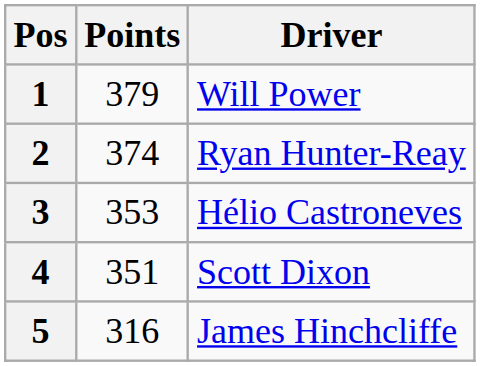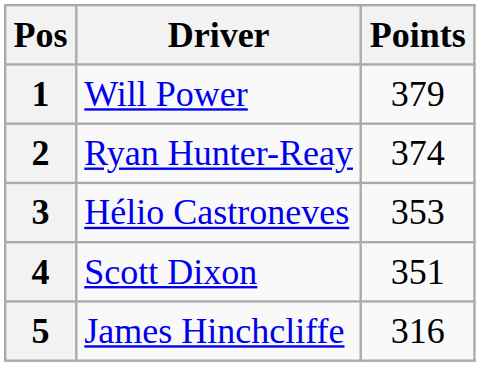 <table class="wikitable" style="font-size: 95%;">
 <tr>
 <th>Pos</th>
+<th>Driver</th>
 <th>Points</th>
-<th>Driver</th>
 </tr>
 <tr>
 <th>1</th>
+<td> <a href='#'>Will Power</a></td>
 <td style="text-align:center;">379</td>
-<td> <a href='#'>Will Power</a></td>
 </tr>
 <tr>
 <th>2</th>
+<td> <a href='#'>Ryan Hunter-Reay</a></td>
 <td style="text-align:center;">374</td>
-<td> <a href='#'>Ryan Hunter-Reay</a></td>
 </tr>
 <tr>
 <th>3</th>
+<td> <a href='#'>Hélio Castroneves</a></td>
 <td style="text-align:center;">353</td>
-<td> <a href='#'>Hélio Castroneves</a></td>
 </tr>
 <tr>
 <th>4</th>
+<td> <a href='#'>Scott Dixon</a></td>
 <td style="text-align:center;">351</td>
-<td> <a href='#'>Scott Dixon</a></td>
 </tr>
 <tr>
 <th>5</th>
+<td> <a href='#'>James Hinchcliffe</a></td>
 <td style="text-align:center;">316</td>
-<td> <a href='#'>James Hinchcliffe</a></td>
 </tr>
 </table>
